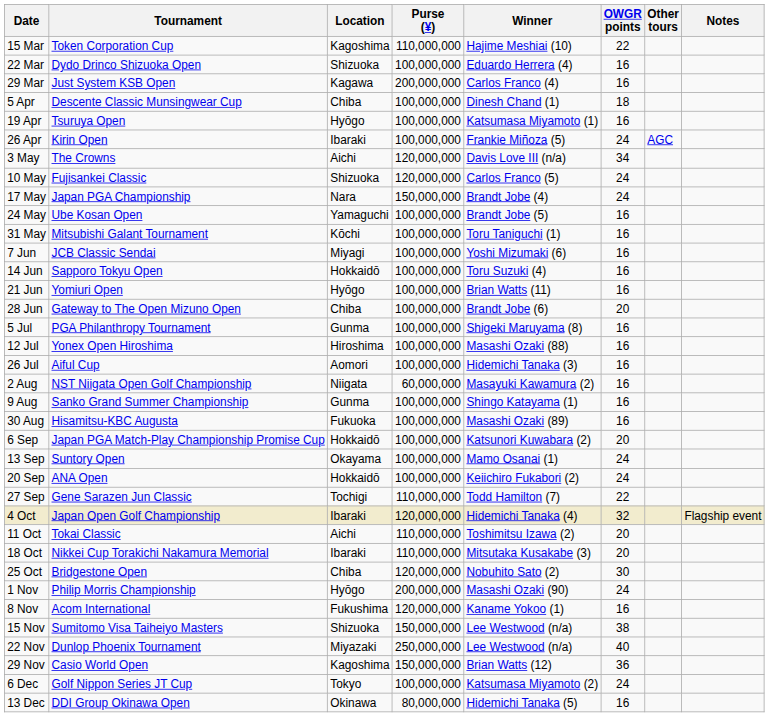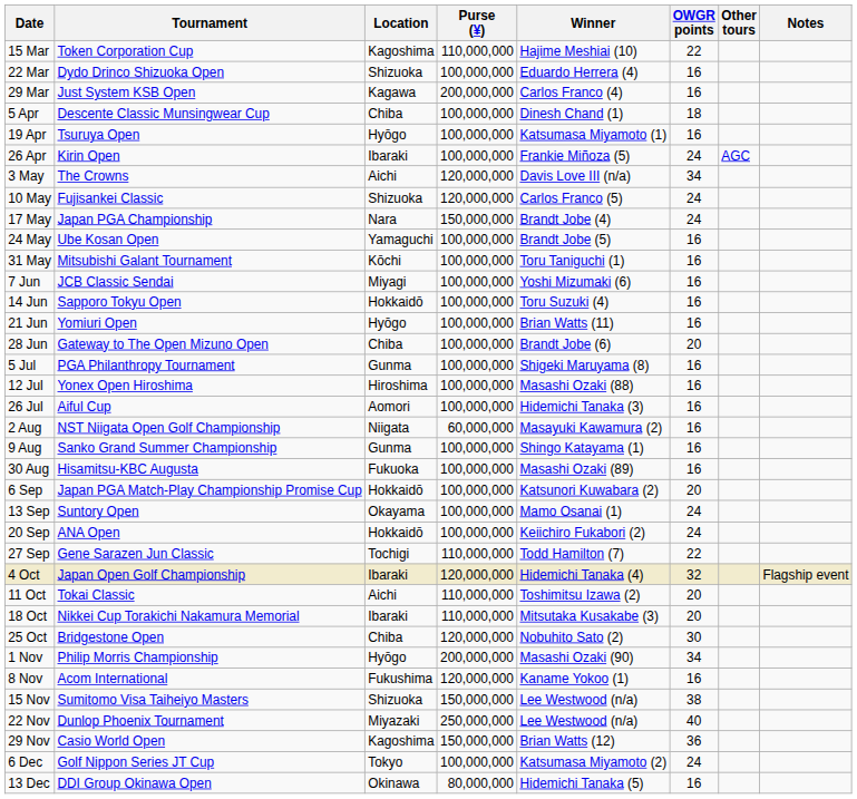 <table class="wikitable" style="font-size:95%">
 <tr>
 <th>Date</th>
 <th>Tournament</th>
 <th>Location</th>
 <th>Purse<br>(<a href='#'>¥</a>)</th>
 <th>Winner</th>
 <th><a href='#'>OWGR</a><br>points</th>
 <th>Other<br>tours</th>
 <th>Notes</th>
 </tr>
 <tr>
 <td>15 Mar</td>
 <td><a href='#'>Token Corporation Cup</a></td>
 <td>Kagoshima</td>
 <td align=right>110,000,000</td>
 <td> <a href='#'>Hajime Meshiai</a> (10)</td>
 <td align=center>22</td>
 <td></td>
 <td></td>
 </tr>
 <tr>
 <td>22 Mar</td>
 <td><a href='#'>Dydo Drinco Shizuoka Open</a></td>
 <td>Shizuoka</td>
 <td align=right>100,000,000</td>
 <td> <a href='#'>Eduardo Herrera</a> (4)</td>
 <td align=center>16</td>
 <td></td>
 <td></td>
 </tr>
 <tr>
 <td>29 Mar</td>
 <td><a href='#'>Just System KSB Open</a></td>
 <td>Kagawa</td>
 <td align=right>200,000,000</td>
 <td> <a href='#'>Carlos Franco</a> (4)</td>
 <td align=center>16</td>
 <td></td>
 <td></td>
 </tr>
 <tr>
 <td>5 Apr</td>
 <td><a href='#'>Descente Classic Munsingwear Cup</a></td>
 <td>Chiba</td>
 <td align=right>100,000,000</td>
 <td> <a href='#'>Dinesh Chand</a> (1)</td>
 <td align=center>18</td>
 <td></td>
 <td></td>
 </tr>
 <tr>
 <td>19 Apr</td>
 <td><a href='#'>Tsuruya Open</a></td>
 <td>Hyōgo</td>
 <td align=right>100,000,000</td>
 <td> <a href='#'>Katsumasa Miyamoto</a> (1)</td>
 <td align=center>16</td>
 <td></td>
 <td></td>
 </tr>
 <tr>
 <td>26 Apr</td>
 <td><a href='#'>Kirin Open</a></td>
 <td>Ibaraki</td>
 <td align=right>100,000,000</td>
 <td> <a href='#'>Frankie Miñoza</a> (5)</td>
 <td align=center>24</td>
 <td><a href='#'>AGC</a></td>
 <td></td>
 </tr>
 <tr>
 <td>3 May</td>
 <td><a href='#'>The Crowns</a></td>
 <td>Aichi</td>
 <td align=right>120,000,000</td>
 <td> <a href='#'>Davis Love III</a> (n/a)</td>
 <td align=center>34</td>
 <td></td>
 <td></td>
 </tr>
 <tr>
 <td>10 May</td>
 <td><a href='#'>Fujisankei Classic</a></td>
 <td>Shizuoka</td>
 <td align=right>120,000,000</td>
 <td> <a href='#'>Carlos Franco</a> (5)</td>
 <td align=center>24</td>
 <td></td>
 <td></td>
 </tr>
 <tr>
 <td>17 May</td>
 <td><a href='#'>Japan PGA Championship</a></td>
 <td>Nara</td>
 <td align=right>150,000,000</td>
 <td> <a href='#'>Brandt Jobe</a> (4)</td>
 <td align=center>24</td>
 <td></td>
 <td></td>
 </tr>
 <tr>
 <td>24 May</td>
 <td><a href='#'>Ube Kosan Open</a></td>
 <td>Yamaguchi</td>
 <td align=right>100,000,000</td>
 <td> <a href='#'>Brandt Jobe</a> (5)</td>
 <td align=center>16</td>
 <td></td>
 <td></td>
 </tr>
 <tr>
 <td>31 May</td>
 <td><a href='#'>Mitsubishi Galant Tournament</a></td>
 <td>Kōchi</td>
 <td align=right>100,000,000</td>
 <td> <a href='#'>Toru Taniguchi</a> (1)</td>
 <td align=center>16</td>
 <td></td>
 <td></td>
 </tr>
 <tr>
 <td>7 Jun</td>
 <td><a href='#'>JCB Classic Sendai</a></td>
 <td>Miyagi</td>
 <td align=right>100,000,000</td>
 <td> <a href='#'>Yoshi Mizumaki</a> (6)</td>
 <td align=center>16</td>
 <td></td>
 <td></td>
 </tr>
 <tr>
 <td>14 Jun</td>
 <td><a href='#'>Sapporo Tokyu Open</a></td>
 <td>Hokkaidō</td>
 <td align=right>100,000,000</td>
 <td> <a href='#'>Toru Suzuki</a> (4)</td>
 <td align=center>16</td>
 <td></td>
 <td></td>
 </tr>
 <tr>
 <td>21 Jun</td>
 <td><a href='#'>Yomiuri Open</a></td>
 <td>Hyōgo</td>
 <td align=right>100,000,000</td>
 <td> <a href='#'>Brian Watts</a> (11)</td>
 <td align=center>16</td>
 <td></td>
 <td></td>
 </tr>
 <tr>
 <td>28 Jun</td>
 <td><a href='#'>Gateway to The Open Mizuno Open</a></td>
 <td>Chiba</td>
 <td align=right>100,000,000</td>
 <td> <a href='#'>Brandt Jobe</a> (6)</td>
 <td align=center>20</td>
 <td></td>
 <td></td>
 </tr>
 <tr>
 <td>5 Jul</td>
 <td><a href='#'>PGA Philanthropy Tournament</a></td>
 <td>Gunma</td>
 <td align=right>100,000,000</td>
 <td> <a href='#'>Shigeki Maruyama</a> (8)</td>
 <td align=center>16</td>
 <td></td>
 <td></td>
 </tr>
 <tr>
 <td>12 Jul</td>
 <td><a href='#'>Yonex Open Hiroshima</a></td>
 <td>Hiroshima</td>
 <td align=right>100,000,000</td>
 <td> <a href='#'>Masashi Ozaki</a> (88)</td>
 <td align=center>16</td>
 <td></td>
 <td></td>
 </tr>
 <tr>
 <td>26 Jul</td>
 <td><a href='#'>Aiful Cup</a></td>
 <td>Aomori</td>
 <td align=right>100,000,000</td>
 <td> <a href='#'>Hidemichi Tanaka</a> (3)</td>
 <td align=center>16</td>
 <td></td>
 <td></td>
 </tr>
 <tr>
 <td>2 Aug</td>
 <td><a href='#'>NST Niigata Open Golf Championship</a></td>
 <td>Niigata</td>
 <td align=right>60,000,000</td>
 <td> <a href='#'>Masayuki Kawamura</a> (2)</td>
 <td align=center>16</td>
 <td></td>
 <td></td>
 </tr>
 <tr>
 <td>9 Aug</td>
 <td><a href='#'>Sanko Grand Summer Championship</a></td>
 <td>Gunma</td>
 <td align=right>100,000,000</td>
 <td> <a href='#'>Shingo Katayama</a> (1)</td>
 <td align=center>16</td>
 <td></td>
 <td></td>
 </tr>
 <tr>
 <td>30 Aug</td>
 <td><a href='#'>Hisamitsu-KBC Augusta</a></td>
 <td>Fukuoka</td>
 <td align=right>100,000,000</td>
 <td> <a href='#'>Masashi Ozaki</a> (89)</td>
 <td align=center>16</td>
 <td></td>
 <td></td>
 </tr>
 <tr>
 <td>6 Sep</td>
 <td><a href='#'>Japan PGA Match-Play Championship Promise Cup</a></td>
 <td>Hokkaidō</td>
 <td align=right>100,000,000</td>
 <td> <a href='#'>Katsunori Kuwabara</a> (2)</td>
 <td align=center>20</td>
 <td></td>
 <td></td>
 </tr>
 <tr>
 <td>13 Sep</td>
 <td><a href='#'>Suntory Open</a></td>
 <td>Okayama</td>
 <td align=right>100,000,000</td>
 <td> <a href='#'>Mamo Osanai</a> (1)</td>
 <td align=center>24</td>
 <td></td>
 <td></td>
 </tr>
 <tr>
 <td>20 Sep</td>
 <td><a href='#'>ANA Open</a></td>
 <td>Hokkaidō</td>
 <td align=right>100,000,000</td>
 <td> <a href='#'>Keiichiro Fukabori</a> (2)</td>
 <td align=center>24</td>
 <td></td>
 <td></td>
 </tr>
 <tr>
 <td>27 Sep</td>
 <td><a href='#'>Gene Sarazen Jun Classic</a></td>
 <td>Tochigi</td>
 <td align=right>110,000,000</td>
 <td> <a href='#'>Todd Hamilton</a> (7)</td>
 <td align=center>22</td>
 <td></td>
 <td></td>
 </tr>
 <tr style="background:#f2ecce;">
 <td>4 Oct</td>
 <td><a href='#'>Japan Open Golf Championship</a></td>
 <td>Ibaraki</td>
 <td align=right>120,000,000</td>
 <td> <a href='#'>Hidemichi Tanaka</a> (4)</td>
 <td align=center>32</td>
 <td></td>
 <td>Flagship event</td>
 </tr>
 <tr>
 <td>11 Oct</td>
 <td><a href='#'>Tokai Classic</a></td>
 <td>Aichi</td>
 <td align=right>110,000,000</td>
 <td> <a href='#'>Toshimitsu Izawa</a> (2)</td>
 <td align=center>20</td>
 <td></td>
 <td></td>
 </tr>
 <tr>
 <td>18 Oct</td>
 <td><a href='#'>Nikkei Cup Torakichi Nakamura Memorial</a></td>
 <td>Ibaraki</td>
 <td align=right>110,000,000</td>
 <td> <a href='#'>Mitsutaka Kusakabe</a> (3)</td>
 <td align=center>20</td>
 <td></td>
 <td></td>
 </tr>
 <tr>
 <td>25 Oct</td>
 <td><a href='#'>Bridgestone Open</a></td>
 <td>Chiba</td>
 <td align=right>120,000,000</td>
 <td> <a href='#'>Nobuhito Sato</a> (2)</td>
 <td align=center>30</td>
 <td></td>
 <td></td>
 </tr>
 <tr>
 <td>1 Nov</td>
 <td><a href='#'>Philip Morris Championship</a></td>
 <td>Hyōgo</td>
 <td align=right>200,000,000</td>
 <td> <a href='#'>Masashi Ozaki</a> (90)</td>
-<td align=center>24</td>
+<td align=center>34</td>
 <td></td>
 <td></td>
 </tr>
 <tr>
 <td>8 Nov</td>
 <td><a href='#'>Acom International</a></td>
 <td>Fukushima</td>
 <td align=right>120,000,000</td>
 <td> <a href='#'>Kaname Yokoo</a> (1)</td>
 <td align=center>16</td>
 <td></td>
 <td></td>
 </tr>
 <tr>
 <td>15 Nov</td>
 <td><a href='#'>Sumitomo Visa Taiheiyo Masters</a></td>
 <td>Shizuoka</td>
 <td align=right>150,000,000</td>
 <td> <a href='#'>Lee Westwood</a> (n/a)</td>
 <td align=center>38</td>
 <td></td>
 <td></td>
 </tr>
 <tr>
 <td>22 Nov</td>
 <td><a href='#'>Dunlop Phoenix Tournament</a></td>
 <td>Miyazaki</td>
 <td align=right>250,000,000</td>
 <td> <a href='#'>Lee Westwood</a> (n/a)</td>
 <td align=center>40</td>
 <td></td>
 <td></td>
 </tr>
 <tr>
 <td>29 Nov</td>
 <td><a href='#'>Casio World Open</a></td>
 <td>Kagoshima</td>
 <td align=right>150,000,000</td>
 <td> <a href='#'>Brian Watts</a> (12)</td>
 <td align=center>36</td>
 <td></td>
 <td></td>
 </tr>
 <tr>
 <td>6 Dec</td>
 <td><a href='#'>Golf Nippon Series JT Cup</a></td>
 <td>Tokyo</td>
 <td align=right>100,000,000</td>
 <td> <a href='#'>Katsumasa Miyamoto</a> (2)</td>
 <td align=center>24</td>
 <td></td>
 <td></td>
 </tr>
 <tr>
 <td>13 Dec</td>
 <td><a href='#'>DDI Group Okinawa Open</a></td>
 <td>Okinawa</td>
 <td align=right>80,000,000</td>
 <td> <a href='#'>Hidemichi Tanaka</a> (5)</td>
 <td align=center>16</td>
 <td></td>
 <td></td>
 </tr>
 </table>
